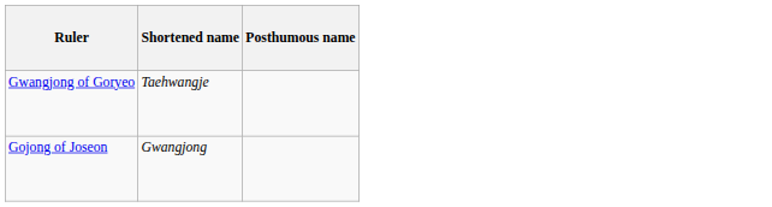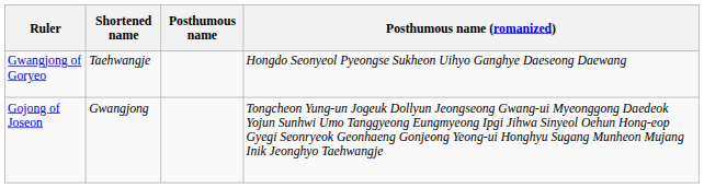 <table class="wikitable" style=height:14em;>
 <tr>
 <th>Ruler</th>
 <th>Shortened name</th>
 <th>Posthumous name</th>
+<th>Posthumous name (<a href='#'>romanized</a>)</th>
 </tr>
 <tr style="vertical-align: top;">
 <td><a href='#'>Gwangjong of Goryeo</a></td>
 <td><em>Taehwangje</em></td>
 <td></td>
+<td><em>Hongdo Seonyeol Pyeongse Sukheon Uihyo Ganghye Daeseong Daewang</em></td>
 </tr>
 <tr style="vertical-align: top;">
 <td><a href='#'>Gojong of Joseon</a></td>
 <td><em>Gwangjong</em></td>
 <td></td>
+<td><em>Tongcheon Yung-un Jogeuk Dollyun Jeongseong Gwang-ui Myeonggong Daedeok Yojun Sunhwi Umo Tanggyeong Eungmyeong Ipgi Jihwa Sinyeol Oehun Hong-eop Gyegi Seonryeok Geonhaeng Gonjeong Yeong-ui Honghyu Sugang Munheon Mujang Inik Jeonghyo Taehwangje</em></td>
 </tr>
 </table>
